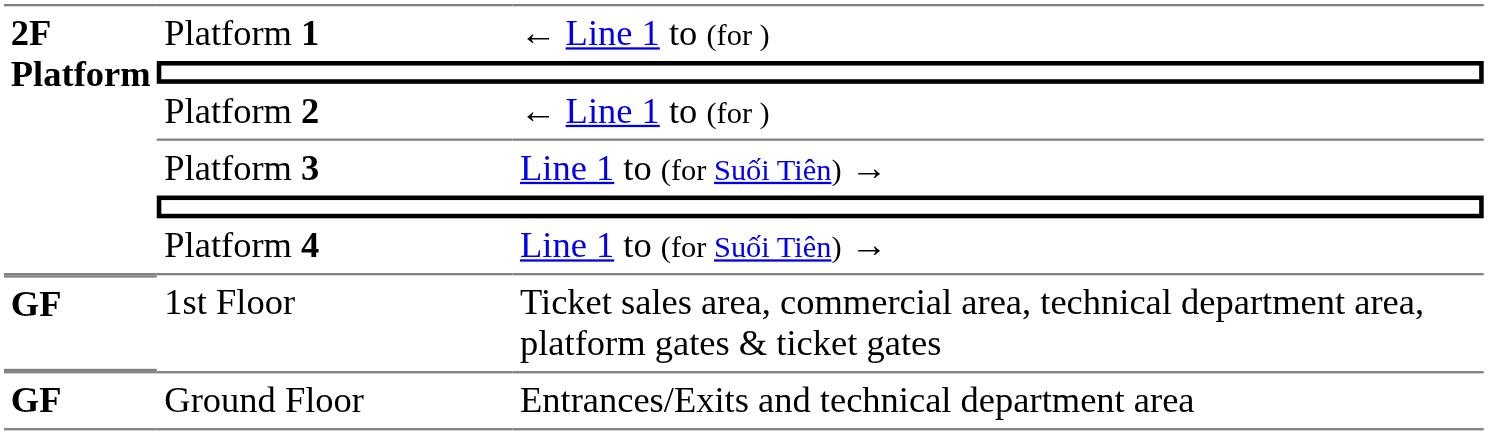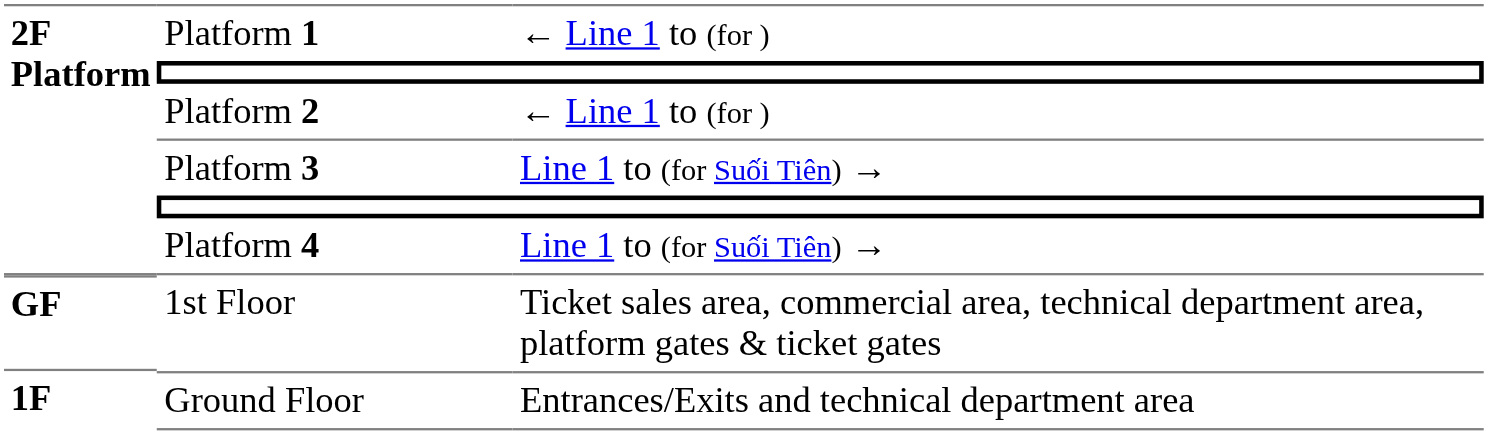 <table border=0 cellspacing=0 cellpadding=3>
 <tr>
 <td style="border-bottom:solid 1px gray;vertical-align:top;border-top:solid 1px gray;" rowspan=6;><strong>2F<br>Platform</strong></td>
 <td style="border-top:solid 1px gray;" width=150>Platform <span><strong>1</strong></span></td>
 <td style="border-top:solid 1px gray;" width=390>←  <a href='#'>Line 1</a> to  <small>(for )</small></td>
 </tr>
 <tr>
 <td style="border-top:solid 2px black;border-right:solid 2px black;border-left:solid 2px black;border-bottom:solid 2px black;text-align:center;" colspan=2></td>
 </tr>
 <tr>
 <td style="border-bottom:solid 1px gray;" width=150>Platform <span><strong>2</strong></span></td>
 <td style="border-bottom:solid 1px gray;" width=390>←  <a href='#'>Line 1</a> to  <small>(for )</small></td>
 </tr>
 <tr>
 <td>Platform <span><strong>3</strong></span></td>
 <td>  <a href='#'>Line 1</a> to  <small>(for <a href='#'>Suối Tiên</a>)</small> →</td>
 </tr>
 <tr>
 <td style="border-top:solid 2px black;border-right:solid 2px black;border-left:solid 2px black;border-bottom:solid 2px black;text-align:center;" colspan=2></td>
 </tr>
 <tr>
 <td style="border-bottom:solid 1px gray;" width=150>Platform <span><strong>4</strong></span></td>
 <td style="border-bottom:solid 1px gray;" width=390>  <a href='#'>Line 1</a> to  <small>(for <a href='#'>Suối Tiên</a>)</small> →</td>
 </tr>
 <tr>
 <td style="border-bottom:solid 1px gray;border-top:solid 1px gray; vertical-align:top" width=50><strong>GF</strong></td>
 <td style="vertical-align:top">1st Floor</td>
 <td style="vertical-align:top">Ticket sales area, commercial area, technical department area, platform gates & ticket gates</td>
 </tr>
 <tr>
-<td style="border-bottom:solid 1px gray;border-top:solid 1px gray; vertical-align:top" width=50><strong>GF</strong></td>
+<td style="vertical-align:top"><strong>1F</strong></td>
 <td style="border-top:solid 1px gray;border-bottom:solid 1px gray; vertical-align:top" width=100>Ground Floor</td>
 <td style="border-top:solid 1px gray;border-bottom:solid 1px gray; vertical-align:top" width=420>Entrances/Exits and technical department area</td>
 </tr>
 </table>
